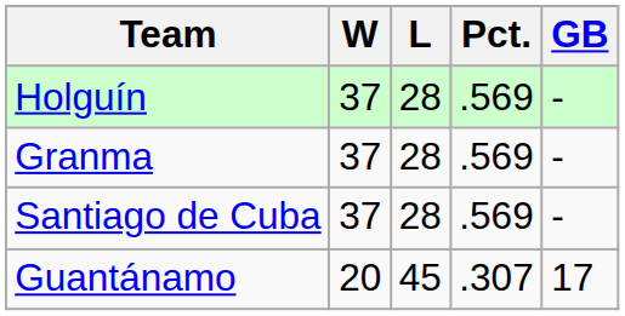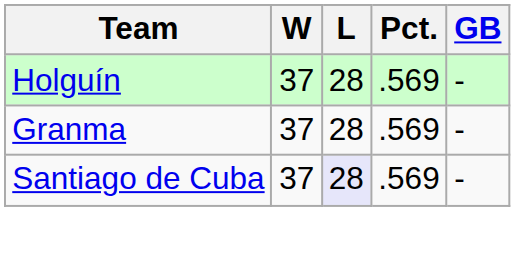 <table class="wikitable">
 <tr>
 <th>Team</th>
 <th>W</th>
 <th>L</th>
 <th>Pct.</th>
 <th><a href='#'>GB</a></th>
 </tr>
 <tr style="background-color:#ccffcc;">
 <td><a href='#'>Holguín</a></td>
 <td>37</td>
 <td>28</td>
 <td>.569</td>
 <td>-</td>
 </tr>
 <tr>
 <td><a href='#'>Granma</a></td>
 <td>37</td>
 <td>28</td>
 <td>.569</td>
 <td>-</td>
 </tr>
 <tr>
 <td><a href='#'>Santiago de Cuba</a></td>
 <td>37</td>
-<td>28</td>
+<td style="background: lavender;">28</td>
 <td>.569</td>
 <td>-</td>
 </tr>
-<tr>
-<td><a href='#'>Guantánamo</a></td>
-<td>20</td>
-<td>45</td>
-<td>.307</td>
-<td>17</td>
-</tr>
 </table>
